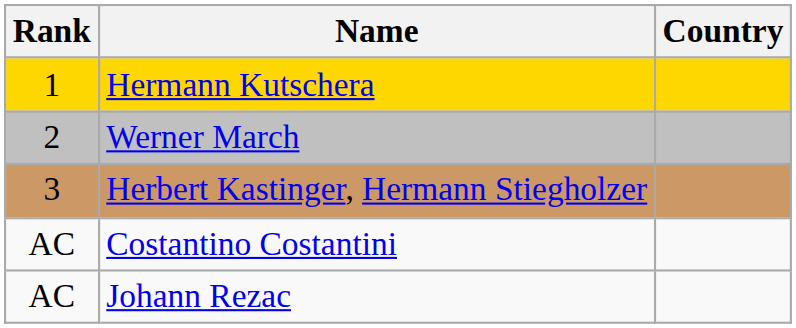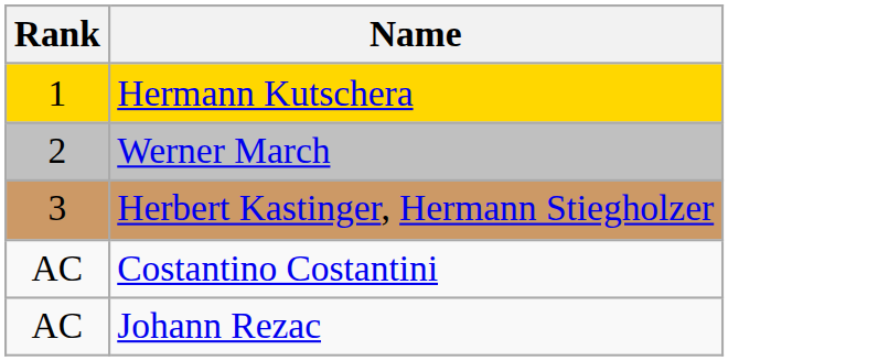 <table class="wikitable sortable" style="text-align:center">
 <tr>
 <th>Rank</th>
 <th>Name</th>
-<th>Country</th>
 </tr>
 <tr bgcolor=gold>
 <td>1</td>
 <td align="left"><a href='#'>Hermann Kutschera</a></td>
-<td align="left"></td>
 </tr>
 <tr bgcolor=silver>
 <td>2</td>
 <td align="left"><a href='#'>Werner March</a></td>
-<td align="left"></td>
 </tr>
 <tr bgcolor=#CC9966>
 <td>3</td>
 <td align="left"><a href='#'>Herbert Kastinger</a>, <a href='#'>Hermann Stiegholzer</a></td>
-<td align="left"></td>
 </tr>
 <tr>
 <td>AC</td>
 <td align="left"><a href='#'>Costantino Costantini</a></td>
-<td align="left"></td>
 </tr>
 <tr>
 <td>AC</td>
 <td align="left"><a href='#'>Johann Rezac</a></td>
-<td align="left"></td>
 </tr>
 </table>
